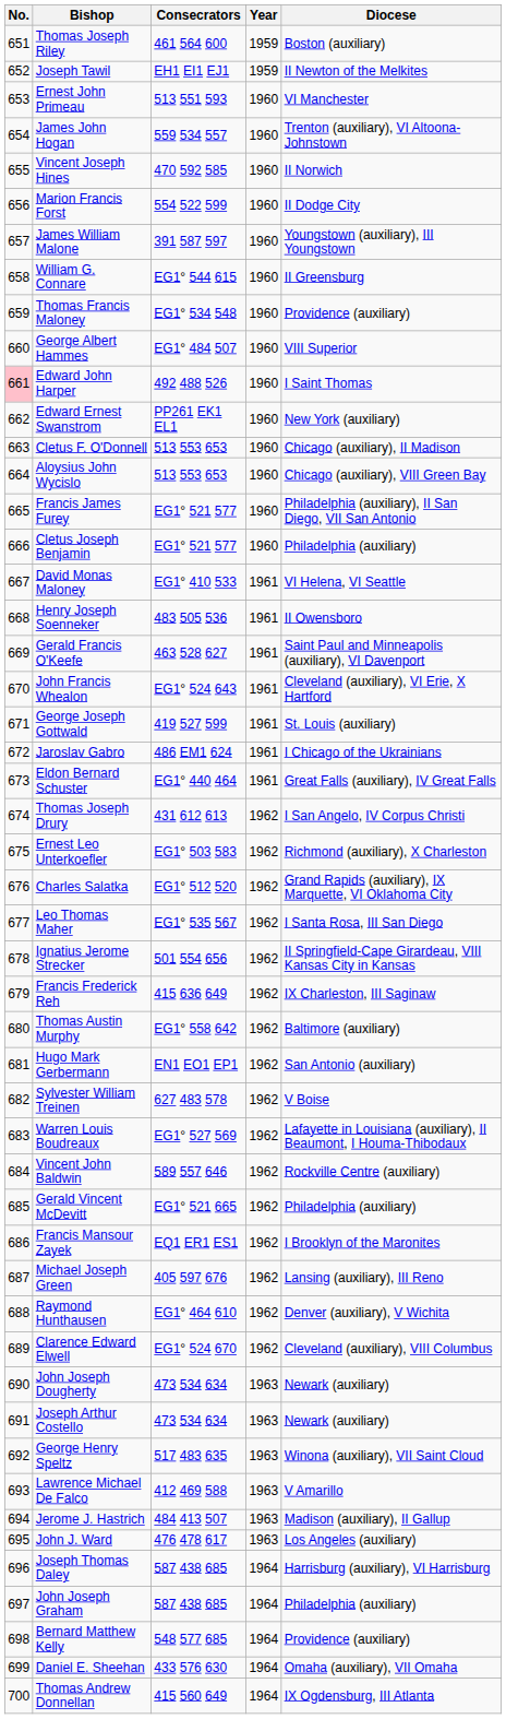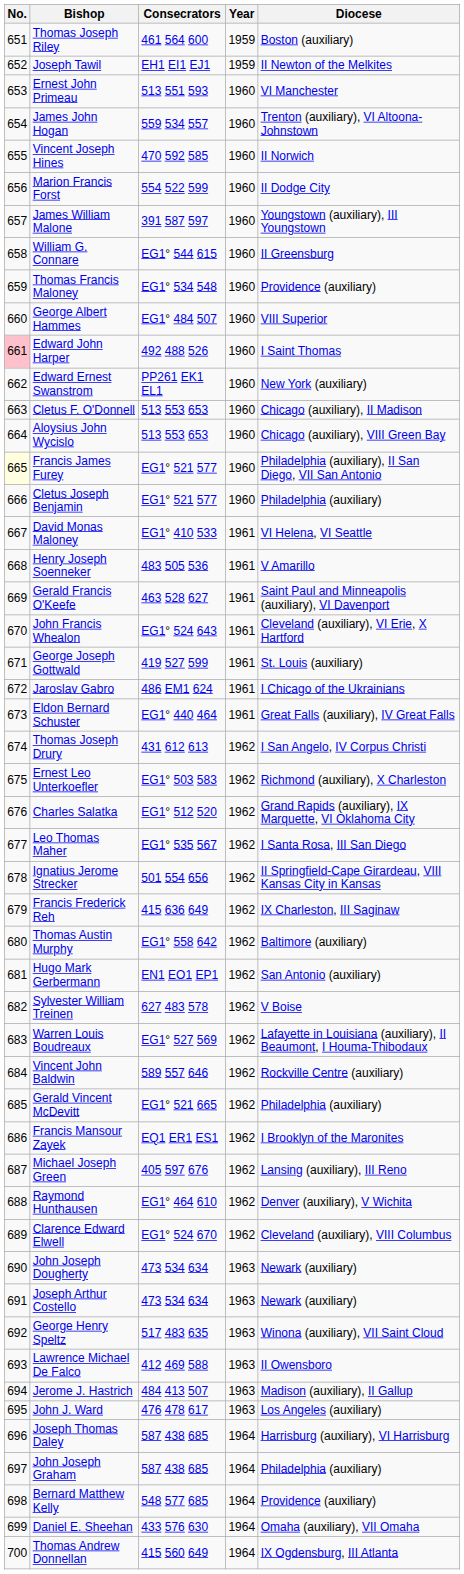 <table class="wikitable">
 <tr>
 <th>No.</th>
 <th>Bishop</th>
 <th>Consecrators</th>
 <th>Year</th>
 <th>Diocese</th>
 </tr>
 <tr>
 <td>651</td>
 <td><a href='#'>Thomas Joseph Riley</a></td>
 <td><a href='#'>461</a> <a href='#'>564</a> <a href='#'>600</a></td>
 <td>1959</td>
 <td><a href='#'>Boston</a> (auxiliary)</td>
 </tr>
 <tr>
 <td>652</td>
 <td><a href='#'>Joseph Tawil</a></td>
 <td><a href='#'>EH1</a> <a href='#'>EI1</a> <a href='#'>EJ1</a></td>
 <td>1959</td>
 <td><a href='#'>II Newton of the Melkites</a></td>
 </tr>
 <tr>
 <td>653</td>
 <td><a href='#'>Ernest John Primeau</a></td>
 <td><a href='#'>513</a> <a href='#'>551</a> <a href='#'>593</a></td>
 <td>1960</td>
 <td><a href='#'>VI Manchester</a></td>
 </tr>
 <tr>
 <td>654</td>
 <td><a href='#'>James John Hogan</a></td>
 <td><a href='#'>559</a> <a href='#'>534</a> <a href='#'>557</a></td>
 <td>1960</td>
 <td><a href='#'>Trenton</a> (auxiliary), <a href='#'>VI Altoona-Johnstown</a></td>
 </tr>
 <tr>
 <td>655</td>
 <td><a href='#'>Vincent Joseph Hines</a></td>
 <td><a href='#'>470</a> <a href='#'>592</a> <a href='#'>585</a></td>
 <td>1960</td>
 <td><a href='#'>II Norwich</a></td>
 </tr>
 <tr>
 <td>656</td>
 <td><a href='#'>Marion Francis Forst</a></td>
 <td><a href='#'>554</a> <a href='#'>522</a> <a href='#'>599</a></td>
 <td>1960</td>
 <td><a href='#'>II Dodge City</a></td>
 </tr>
 <tr>
 <td>657</td>
 <td><a href='#'>James William Malone</a></td>
 <td><a href='#'>391</a> <a href='#'>587</a> <a href='#'>597</a></td>
 <td>1960</td>
 <td><a href='#'>Youngstown</a> (auxiliary), <a href='#'>III Youngstown</a></td>
 </tr>
 <tr>
 <td>658</td>
 <td><a href='#'>William G. Connare</a></td>
 <td><a href='#'>EG1</a>° <a href='#'>544</a> <a href='#'>615</a></td>
 <td>1960</td>
 <td><a href='#'>II Greensburg</a></td>
 </tr>
 <tr>
 <td>659</td>
 <td><a href='#'>Thomas Francis Maloney</a></td>
 <td><a href='#'>EG1</a>° <a href='#'>534</a> <a href='#'>548</a></td>
 <td>1960</td>
 <td><a href='#'>Providence</a> (auxiliary)</td>
 </tr>
 <tr>
 <td>660</td>
 <td><a href='#'>George Albert Hammes</a></td>
 <td><a href='#'>EG1</a>° <a href='#'>484</a> <a href='#'>507</a></td>
 <td>1960</td>
 <td><a href='#'>VIII Superior</a></td>
 </tr>
 <tr>
 <td style="background: pink;">661</td>
 <td><a href='#'>Edward John Harper</a></td>
 <td><a href='#'>492</a> <a href='#'>488</a> <a href='#'>526</a></td>
 <td>1960</td>
 <td><a href='#'>I Saint Thomas</a></td>
 </tr>
 <tr>
 <td>662</td>
 <td><a href='#'>Edward Ernest Swanstrom</a></td>
 <td><a href='#'>PP261</a> <a href='#'>EK1</a> <a href='#'>EL1</a></td>
 <td>1960</td>
 <td><a href='#'>New York</a> (auxiliary)</td>
 </tr>
 <tr>
 <td>663</td>
 <td><a href='#'>Cletus F. O'Donnell</a></td>
 <td><a href='#'>513</a> <a href='#'>553</a> <a href='#'>653</a></td>
 <td>1960</td>
 <td><a href='#'>Chicago</a> (auxiliary), <a href='#'>II Madison</a></td>
 </tr>
 <tr>
 <td>664</td>
 <td><a href='#'>Aloysius John Wycislo</a></td>
 <td><a href='#'>513</a> <a href='#'>553</a> <a href='#'>653</a></td>
 <td>1960</td>
 <td><a href='#'>Chicago</a> (auxiliary), <a href='#'>VIII Green Bay</a></td>
 </tr>
 <tr>
-<td>665</td>
+<td style="background: lightyellow;">665</td>
 <td><a href='#'>Francis James Furey</a></td>
 <td><a href='#'>EG1</a>° <a href='#'>521</a> <a href='#'>577</a></td>
 <td>1960</td>
 <td><a href='#'>Philadelphia</a> (auxiliary), <a href='#'>II San Diego</a>, <a href='#'>VII San Antonio</a></td>
 </tr>
 <tr>
 <td>666</td>
 <td><a href='#'>Cletus Joseph Benjamin</a></td>
 <td><a href='#'>EG1</a>° <a href='#'>521</a> <a href='#'>577</a></td>
 <td>1960</td>
 <td><a href='#'>Philadelphia</a> (auxiliary)</td>
 </tr>
 <tr>
 <td>667</td>
 <td><a href='#'>David Monas Maloney</a></td>
 <td><a href='#'>EG1</a>° <a href='#'>410</a> <a href='#'>533</a></td>
 <td>1961</td>
 <td><a href='#'>VI Helena</a>, <a href='#'>VI Seattle</a></td>
 </tr>
 <tr>
 <td>668</td>
 <td><a href='#'>Henry Joseph Soenneker</a></td>
 <td><a href='#'>483</a> <a href='#'>505</a> <a href='#'>536</a></td>
 <td>1961</td>
-<td><a href='#'>II Owensboro</a></td>
+<td><a href='#'>V Amarillo</a></td>
 </tr>
 <tr>
 <td>669</td>
 <td><a href='#'>Gerald Francis O'Keefe</a></td>
 <td><a href='#'>463</a> <a href='#'>528</a> <a href='#'>627</a></td>
 <td>1961</td>
 <td><a href='#'>Saint Paul and Minneapolis</a> (auxiliary), <a href='#'>VI Davenport</a></td>
 </tr>
 <tr>
 <td>670</td>
 <td><a href='#'>John Francis Whealon</a></td>
 <td><a href='#'>EG1</a>° <a href='#'>524</a> <a href='#'>643</a></td>
 <td>1961</td>
 <td><a href='#'>Cleveland</a> (auxiliary), <a href='#'>VI Erie</a>, <a href='#'>X Hartford</a></td>
 </tr>
 <tr>
 <td>671</td>
 <td><a href='#'>George Joseph Gottwald</a></td>
 <td><a href='#'>419</a> <a href='#'>527</a> <a href='#'>599</a></td>
 <td>1961</td>
 <td><a href='#'>St. Louis</a> (auxiliary)</td>
 </tr>
 <tr>
 <td>672</td>
 <td><a href='#'>Jaroslav Gabro</a></td>
 <td><a href='#'>486</a> <a href='#'>EM1</a> <a href='#'>624</a></td>
 <td>1961</td>
 <td><a href='#'>I Chicago of the Ukrainians</a></td>
 </tr>
 <tr>
 <td>673</td>
 <td><a href='#'>Eldon Bernard Schuster</a></td>
 <td><a href='#'>EG1</a>° <a href='#'>440</a> <a href='#'>464</a></td>
 <td>1961</td>
 <td><a href='#'>Great Falls</a> (auxiliary), <a href='#'>IV Great Falls</a></td>
 </tr>
 <tr>
 <td>674</td>
 <td><a href='#'>Thomas Joseph Drury</a></td>
 <td><a href='#'>431</a> <a href='#'>612</a> <a href='#'>613</a></td>
 <td>1962</td>
 <td><a href='#'>I San Angelo</a>, <a href='#'>IV Corpus Christi</a></td>
 </tr>
 <tr>
 <td>675</td>
 <td><a href='#'>Ernest Leo Unterkoefler</a></td>
 <td><a href='#'>EG1</a>° <a href='#'>503</a> <a href='#'>583</a></td>
 <td>1962</td>
 <td><a href='#'>Richmond</a> (auxiliary), <a href='#'>X Charleston</a></td>
 </tr>
 <tr>
 <td>676</td>
 <td><a href='#'>Charles Salatka</a></td>
 <td><a href='#'>EG1</a>° <a href='#'>512</a> <a href='#'>520</a></td>
 <td>1962</td>
 <td><a href='#'>Grand Rapids</a> (auxiliary), <a href='#'>IX Marquette</a>, <a href='#'>VI Oklahoma City</a></td>
 </tr>
 <tr>
 <td>677</td>
 <td><a href='#'>Leo Thomas Maher</a></td>
 <td><a href='#'>EG1</a>° <a href='#'>535</a> <a href='#'>567</a></td>
 <td>1962</td>
 <td><a href='#'>I Santa Rosa</a>, <a href='#'>III San Diego</a></td>
 </tr>
 <tr>
 <td>678</td>
 <td><a href='#'>Ignatius Jerome Strecker</a></td>
 <td><a href='#'>501</a> <a href='#'>554</a> <a href='#'>656</a></td>
 <td>1962</td>
 <td><a href='#'>II Springfield-Cape Girardeau</a>, <a href='#'>VIII Kansas City in Kansas</a></td>
 </tr>
 <tr>
 <td>679</td>
 <td><a href='#'>Francis Frederick Reh</a></td>
 <td><a href='#'>415</a> <a href='#'>636</a> <a href='#'>649</a></td>
 <td>1962</td>
 <td><a href='#'>IX Charleston</a>, <a href='#'>III Saginaw</a></td>
 </tr>
 <tr>
 <td>680</td>
 <td><a href='#'>Thomas Austin Murphy</a></td>
 <td><a href='#'>EG1</a>° <a href='#'>558</a> <a href='#'>642</a></td>
 <td>1962</td>
 <td><a href='#'>Baltimore</a> (auxiliary)</td>
 </tr>
 <tr>
 <td>681</td>
 <td><a href='#'>Hugo Mark Gerbermann</a></td>
 <td><a href='#'>EN1</a> <a href='#'>EO1</a> <a href='#'>EP1</a></td>
 <td>1962</td>
 <td><a href='#'>San Antonio</a> (auxiliary)</td>
 </tr>
 <tr>
 <td>682</td>
 <td><a href='#'>Sylvester William Treinen</a></td>
 <td><a href='#'>627</a> <a href='#'>483</a> <a href='#'>578</a></td>
 <td>1962</td>
 <td><a href='#'>V Boise</a></td>
 </tr>
 <tr>
 <td>683</td>
 <td><a href='#'>Warren Louis Boudreaux</a></td>
 <td><a href='#'>EG1</a>° <a href='#'>527</a> <a href='#'>569</a></td>
 <td>1962</td>
 <td><a href='#'>Lafayette in Louisiana</a> (auxiliary), <a href='#'>II Beaumont</a>, <a href='#'>I Houma-Thibodaux</a></td>
 </tr>
 <tr>
 <td>684</td>
 <td><a href='#'>Vincent John Baldwin</a></td>
 <td><a href='#'>589</a> <a href='#'>557</a> <a href='#'>646</a></td>
 <td>1962</td>
 <td><a href='#'>Rockville Centre</a> (auxiliary)</td>
 </tr>
 <tr>
 <td>685</td>
 <td><a href='#'>Gerald Vincent McDevitt</a></td>
 <td><a href='#'>EG1</a>° <a href='#'>521</a> <a href='#'>665</a></td>
 <td>1962</td>
 <td><a href='#'>Philadelphia</a> (auxiliary)</td>
 </tr>
 <tr>
 <td>686</td>
 <td><a href='#'>Francis Mansour Zayek</a></td>
 <td><a href='#'>EQ1</a> <a href='#'>ER1</a> <a href='#'>ES1</a></td>
 <td>1962</td>
 <td><a href='#'>I Brooklyn of the Maronites</a></td>
 </tr>
 <tr>
 <td>687</td>
 <td><a href='#'>Michael Joseph Green</a></td>
 <td><a href='#'>405</a> <a href='#'>597</a> <a href='#'>676</a></td>
 <td>1962</td>
 <td><a href='#'>Lansing</a> (auxiliary), <a href='#'>III Reno</a></td>
 </tr>
 <tr>
 <td>688</td>
 <td><a href='#'>Raymond Hunthausen</a></td>
 <td><a href='#'>EG1</a>° <a href='#'>464</a> <a href='#'>610</a></td>
 <td>1962</td>
 <td><a href='#'>Denver</a> (auxiliary), <a href='#'>V Wichita</a></td>
 </tr>
 <tr>
 <td>689</td>
 <td><a href='#'>Clarence Edward Elwell</a></td>
 <td><a href='#'>EG1</a>° <a href='#'>524</a> <a href='#'>670</a></td>
 <td>1962</td>
 <td><a href='#'>Cleveland</a> (auxiliary), <a href='#'>VIII Columbus</a></td>
 </tr>
 <tr>
 <td>690</td>
 <td><a href='#'>John Joseph Dougherty</a></td>
 <td><a href='#'>473</a> <a href='#'>534</a> <a href='#'>634</a></td>
 <td>1963</td>
 <td><a href='#'>Newark</a> (auxiliary)</td>
 </tr>
 <tr>
 <td>691</td>
 <td><a href='#'>Joseph Arthur Costello</a></td>
 <td><a href='#'>473</a> <a href='#'>534</a> <a href='#'>634</a></td>
 <td>1963</td>
 <td><a href='#'>Newark</a> (auxiliary)</td>
 </tr>
 <tr>
 <td>692</td>
 <td><a href='#'>George Henry Speltz</a></td>
 <td><a href='#'>517</a> <a href='#'>483</a> <a href='#'>635</a></td>
 <td>1963</td>
 <td><a href='#'>Winona</a> (auxiliary), <a href='#'>VII Saint Cloud</a></td>
 </tr>
 <tr>
 <td>693</td>
 <td><a href='#'>Lawrence Michael De Falco</a></td>
 <td><a href='#'>412</a> <a href='#'>469</a> <a href='#'>588</a></td>
 <td>1963</td>
-<td><a href='#'>V Amarillo</a></td>
+<td><a href='#'>II Owensboro</a></td>
 </tr>
 <tr>
 <td>694</td>
 <td><a href='#'>Jerome J. Hastrich</a></td>
 <td><a href='#'>484</a> <a href='#'>413</a> <a href='#'>507</a></td>
 <td>1963</td>
 <td><a href='#'>Madison</a> (auxiliary), <a href='#'>II Gallup</a></td>
 </tr>
 <tr>
 <td>695</td>
 <td><a href='#'>John J. Ward</a></td>
 <td><a href='#'>476</a> <a href='#'>478</a> <a href='#'>617</a></td>
 <td>1963</td>
 <td><a href='#'>Los Angeles</a> (auxiliary)</td>
 </tr>
 <tr>
 <td>696</td>
 <td><a href='#'>Joseph Thomas Daley</a></td>
 <td><a href='#'>587</a> <a href='#'>438</a> <a href='#'>685</a></td>
 <td>1964</td>
 <td><a href='#'>Harrisburg</a> (auxiliary), <a href='#'>VI Harrisburg</a></td>
 </tr>
 <tr>
 <td>697</td>
 <td><a href='#'>John Joseph Graham</a></td>
 <td><a href='#'>587</a> <a href='#'>438</a> <a href='#'>685</a></td>
 <td>1964</td>
 <td><a href='#'>Philadelphia</a> (auxiliary)</td>
 </tr>
 <tr>
 <td>698</td>
 <td><a href='#'>Bernard Matthew Kelly</a></td>
 <td><a href='#'>548</a> <a href='#'>577</a> <a href='#'>685</a></td>
 <td>1964</td>
 <td><a href='#'>Providence</a> (auxiliary)</td>
 </tr>
 <tr>
 <td>699</td>
 <td><a href='#'>Daniel E. Sheehan</a></td>
 <td><a href='#'>433</a> <a href='#'>576</a> <a href='#'>630</a></td>
 <td>1964</td>
 <td><a href='#'>Omaha</a> (auxiliary), <a href='#'>VII Omaha</a></td>
 </tr>
 <tr>
 <td>700</td>
 <td><a href='#'>Thomas Andrew Donnellan</a></td>
 <td><a href='#'>415</a> <a href='#'>560</a> <a href='#'>649</a></td>
 <td>1964</td>
 <td><a href='#'>IX Ogdensburg</a>, <a href='#'>III Atlanta</a></td>
 </tr>
 </table>
